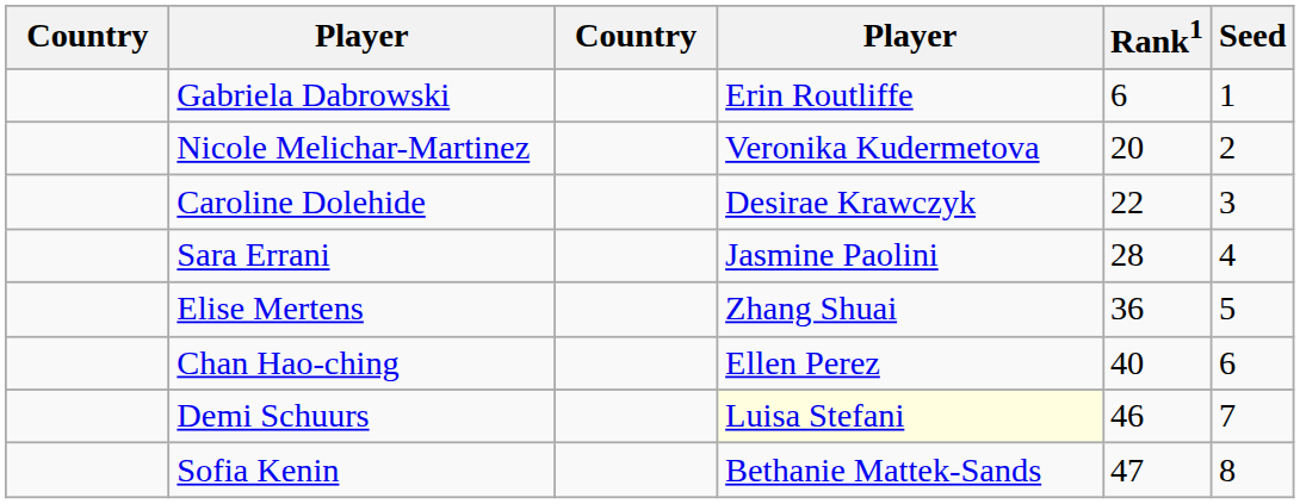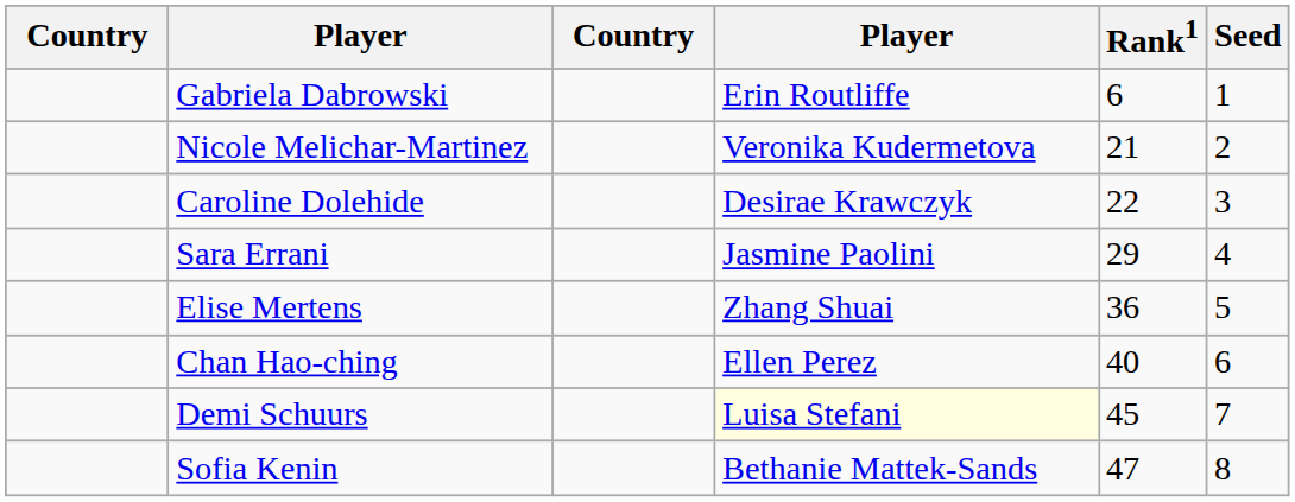 <table class="sortable wikitable">
 <tr>
 <th width="70">Country</th>
 <th width="175">Player</th>
 <th width="70">Country</th>
 <th width="175">Player</th>
 <th>Rank<sup>1</sup></th>
 <th>Seed</th>
 </tr>
 <tr>
 <td></td>
 <td><a href='#'>Gabriela Dabrowski</a></td>
 <td></td>
 <td><a href='#'>Erin Routliffe</a></td>
 <td>6</td>
 <td>1</td>
 </tr>
 <tr>
 <td></td>
 <td><a href='#'>Nicole Melichar-Martinez</a></td>
 <td></td>
 <td><a href='#'>Veronika Kudermetova</a></td>
-<td>20</td>
+<td>21</td>
 <td>2</td>
 </tr>
 <tr>
 <td></td>
 <td><a href='#'>Caroline Dolehide</a></td>
 <td></td>
 <td><a href='#'>Desirae Krawczyk</a></td>
 <td>22</td>
 <td>3</td>
 </tr>
 <tr>
 <td></td>
 <td><a href='#'>Sara Errani</a></td>
 <td></td>
 <td><a href='#'>Jasmine Paolini</a></td>
-<td>28</td>
+<td>29</td>
 <td>4</td>
 </tr>
 <tr>
 <td></td>
 <td><a href='#'>Elise Mertens</a></td>
 <td></td>
 <td><a href='#'>Zhang Shuai</a></td>
 <td>36</td>
 <td>5</td>
 </tr>
 <tr>
 <td></td>
 <td><a href='#'>Chan Hao-ching</a></td>
 <td></td>
 <td><a href='#'>Ellen Perez</a></td>
 <td>40</td>
 <td>6</td>
 </tr>
 <tr>
 <td></td>
 <td><a href='#'>Demi Schuurs</a></td>
 <td></td>
 <td style="background: lightyellow;"><a href='#'>Luisa Stefani</a></td>
-<td>46</td>
+<td>45</td>
 <td>7</td>
 </tr>
 <tr>
 <td></td>
 <td><a href='#'>Sofia Kenin</a></td>
 <td></td>
 <td><a href='#'>Bethanie Mattek-Sands</a></td>
 <td>47</td>
 <td>8</td>
 </tr>
 </table>
